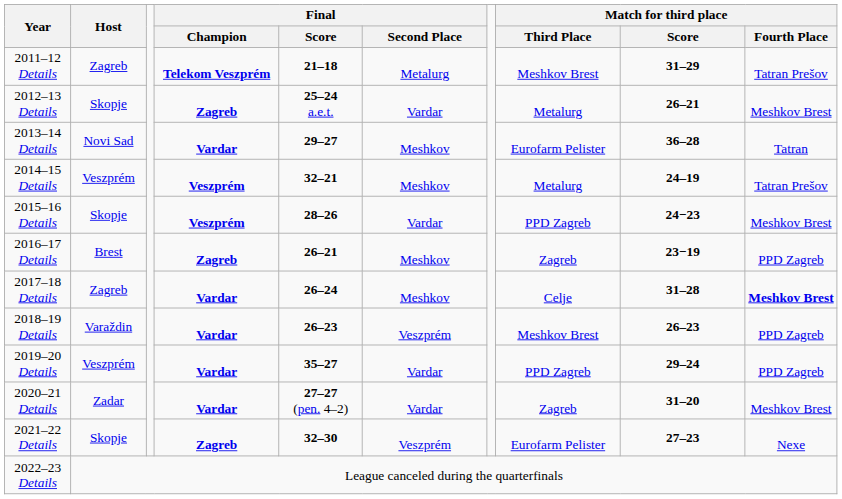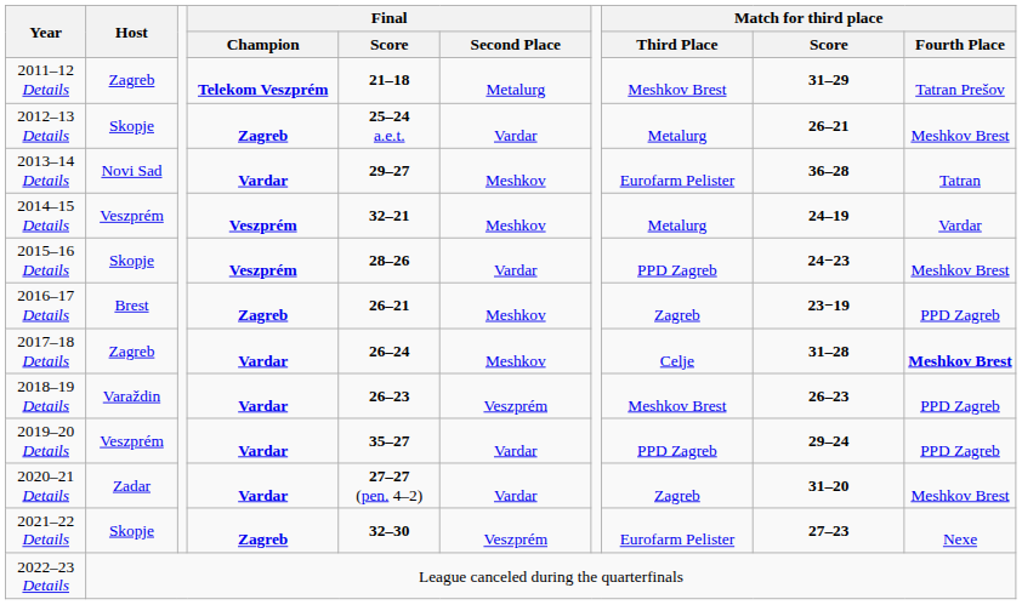 <table class="wikitable" style="font-size: 97%; text-align: center;">
 <tr>
 <th rowspan=2 width=8%>Year</th>
 <th rowspan=2 width=9%>Host</th>
 <td width=1% rowspan=13></td>
 <th colspan=3>Final</th>
 <td width=1% rowspan=13></td>
 <th colspan=3>Match for third place</th>
 </tr>
 <tr>
 <th width=15%>Champion</th>
 <th width=10%>Score</th>
 <th width=15%>Second Place</th>
 <th width=15%>Third Place</th>
 <th width=15%>Score</th>
 <th width=15%>Fourth Place</th>
 </tr>
 <tr>
 <td>2011–12<br><em><a href='#'>Details</a></em></td>
 <td><a href='#'>Zagreb</a></td>
 <td><br><strong><a href='#'>Telekom Veszprém</a></strong></td>
 <td><strong>21–18</strong></td>
 <td><br> <a href='#'>Metalurg</a></td>
 <td><br> <a href='#'>Meshkov Brest</a></td>
 <td><strong>31–29</strong></td>
 <td><br> <a href='#'>Tatran Prešov</a></td>
 </tr>
 <tr>
 <td>2012–13<br><em><a href='#'>Details</a></em></td>
 <td><a href='#'>Skopje</a></td>
 <td><br> <strong><a href='#'>Zagreb</a></strong></td>
 <td><strong>25–24</strong> <br> <a href='#'>a.e.t.</a></td>
 <td><br> <a href='#'>Vardar</a></td>
 <td><br> <a href='#'>Metalurg</a></td>
 <td><strong>26–21</strong></td>
 <td><br> <a href='#'>Meshkov Brest</a></td>
 </tr>
 <tr>
 <td>2013–14<br><em><a href='#'>Details</a></em></td>
 <td><a href='#'>Novi Sad</a></td>
 <td><br> <strong><a href='#'>Vardar</a></strong></td>
 <td><strong>29–27</strong></td>
 <td><br> <a href='#'>Meshkov</a></td>
 <td><br><a href='#'>Eurofarm Pelister</a></td>
 <td><strong>36–28</strong></td>
 <td><br> <a href='#'>Tatran</a></td>
 </tr>
 <tr>
 <td>2014–15<br><em><a href='#'>Details</a></em></td>
 <td><a href='#'>Veszprém</a></td>
 <td><br> <strong><a href='#'>Veszprém</a></strong></td>
 <td><strong>32–21</strong></td>
 <td><br> <a href='#'>Meshkov</a></td>
 <td><br> <a href='#'>Metalurg</a></td>
 <td><strong>24–19</strong></td>
-<td><br> <a href='#'>Tatran Prešov</a></td>
+<td><br> <a href='#'>Vardar</a></td>
 </tr>
 <tr>
 <td>2015–16<br><em><a href='#'>Details</a></em></td>
 <td><a href='#'>Skopje</a></td>
 <td><br> <strong><a href='#'>Veszprém</a></strong></td>
 <td><strong>28–26</strong></td>
 <td><br> <a href='#'>Vardar</a></td>
 <td><br> <a href='#'>PPD Zagreb</a></td>
 <td><strong>24−23</strong></td>
 <td><br> <a href='#'>Meshkov Brest</a></td>
 </tr>
 <tr>
 <td>2016–17<br><em><a href='#'>Details</a></em></td>
 <td><a href='#'>Brest</a></td>
 <td><br> <strong><a href='#'>Zagreb</a></strong></td>
 <td><strong>26–21</strong></td>
 <td><br> <a href='#'>Meshkov</a></td>
 <td><br> <a href='#'>Zagreb</a></td>
 <td><strong>23−19</strong></td>
 <td><br> <a href='#'>PPD Zagreb</a></td>
 </tr>
 <tr>
 <td>2017–18<br><em><a href='#'>Details</a></em></td>
 <td><a href='#'>Zagreb</a></td>
 <td><br> <strong><a href='#'>Vardar</a></strong></td>
 <td><strong>26–24</strong></td>
 <td><br> <a href='#'>Meshkov</a></td>
 <td><br> <a href='#'>Celje</a></td>
 <td><strong>31–28</strong></td>
 <td><strong><br> <a href='#'>Meshkov Brest</a></strong></td>
 </tr>
 <tr>
 <td>2018–19<br><em><a href='#'>Details</a></em></td>
 <td><a href='#'>Varaždin</a></td>
 <td><br> <strong><a href='#'>Vardar</a></strong></td>
 <td><strong>26–23</strong></td>
 <td><br> <a href='#'>Veszprém</a></td>
 <td><br> <a href='#'>Meshkov Brest</a></td>
 <td><strong>26–23</strong></td>
 <td><br> <a href='#'>PPD Zagreb</a></td>
 </tr>
 <tr>
 <td>2019–20<br><em><a href='#'>Details</a></em></td>
 <td><a href='#'>Veszprém</a></td>
 <td><br> <strong><a href='#'>Vardar</a></strong></td>
 <td><strong>35–27</strong></td>
 <td><br> <a href='#'>Vardar</a></td>
 <td><br> <a href='#'>PPD Zagreb</a></td>
 <td><strong>29–24</strong></td>
 <td><br> <a href='#'>PPD Zagreb</a></td>
 </tr>
 <tr>
 <td>2020–21<br><em><a href='#'>Details</a></em></td>
 <td><a href='#'>Zadar</a></td>
 <td><br> <strong><a href='#'>Vardar</a></strong></td>
 <td><strong>27–27</strong> <br> (<a href='#'>pen.</a> 4–2)</td>
 <td><br> <a href='#'>Vardar</a></td>
 <td><br> <a href='#'>Zagreb</a></td>
 <td><strong>31–20</strong></td>
 <td><br> <a href='#'>Meshkov Brest</a></td>
 </tr>
 <tr>
 <td>2021–22<br><em><a href='#'>Details</a></em></td>
 <td><a href='#'>Skopje</a></td>
 <td><br> <strong><a href='#'>Zagreb</a></strong></td>
 <td><strong>32–30</strong></td>
 <td><br> <a href='#'>Veszprém</a></td>
 <td><br><a href='#'>Eurofarm Pelister</a></td>
 <td><strong>27–23</strong></td>
 <td><br> <a href='#'>Nexe</a></td>
 </tr>
 <tr>
 <td>2022–23<br><em><a href='#'>Details</a></em></td>
 <td colspan="9">League canceled during the quarterfinals</td>
 </tr>
 </table>
